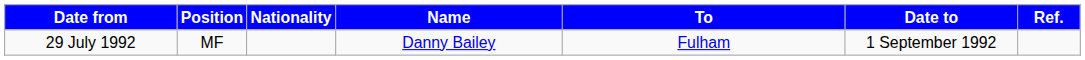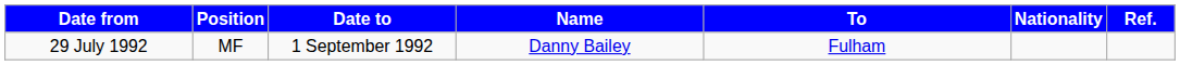 <table class="wikitable"  style="text-align:center; font-size:90%; ">
 <tr>
 <th style="background:#00f; color:white; width:150px;">Date from</th>
 <th style="background:#00f; color:white; width:50px;">Position</th>
-<th style="background:#00f; color:white; width:50px;">Nationality</th>
+<th style="background:#00f; color:white; width:150px;">Date to</th>
 <th style="background:#00f; color:white; width:200px;">Name</th>
 <th style="background:#00f; color:white; width:250px;">To</th>
-<th style="background:#00f; color:white; width:150px;">Date to</th>
+<th style="background:#00f; color:white; width:50px;">Nationality</th>
 <th style="background:#00f; color:white; width:50px;">Ref.</th>
 </tr>
 <tr>
 <td>29 July 1992</td>
 <td>MF</td>
-<td></td>
+<td>1 September 1992</td>
 <td><a href='#'>Danny Bailey</a></td>
 <td><a href='#'>Fulham</a></td>
-<td>1 September 1992</td>
+<td></td>
 <td></td>
 </tr>
 </table>
